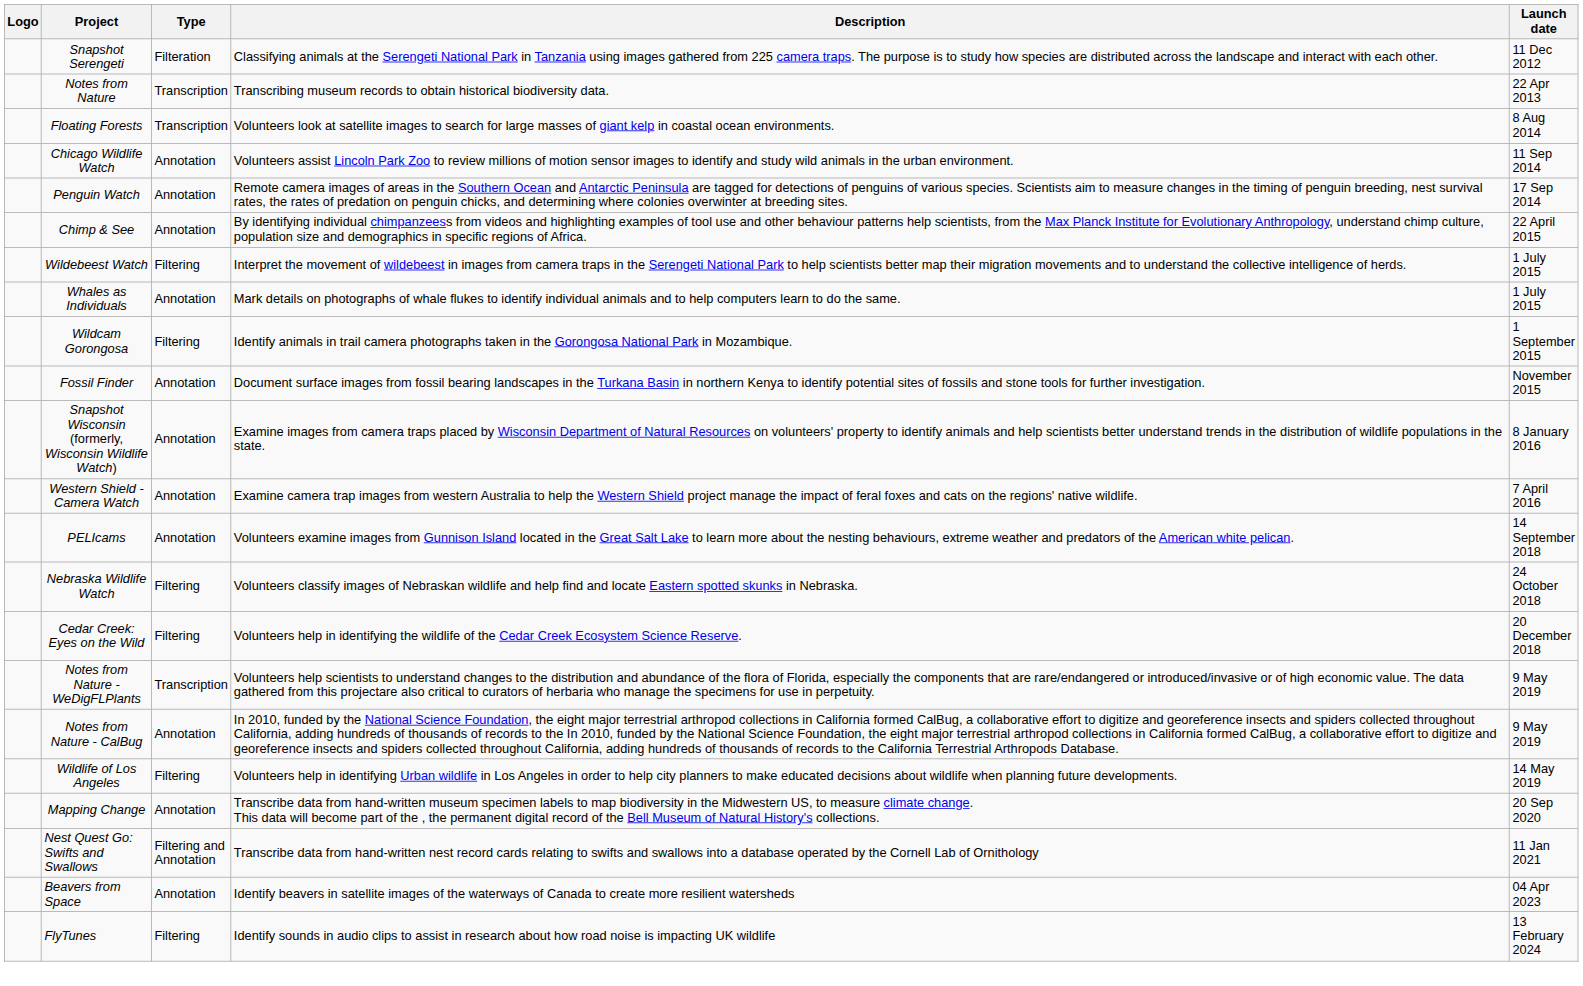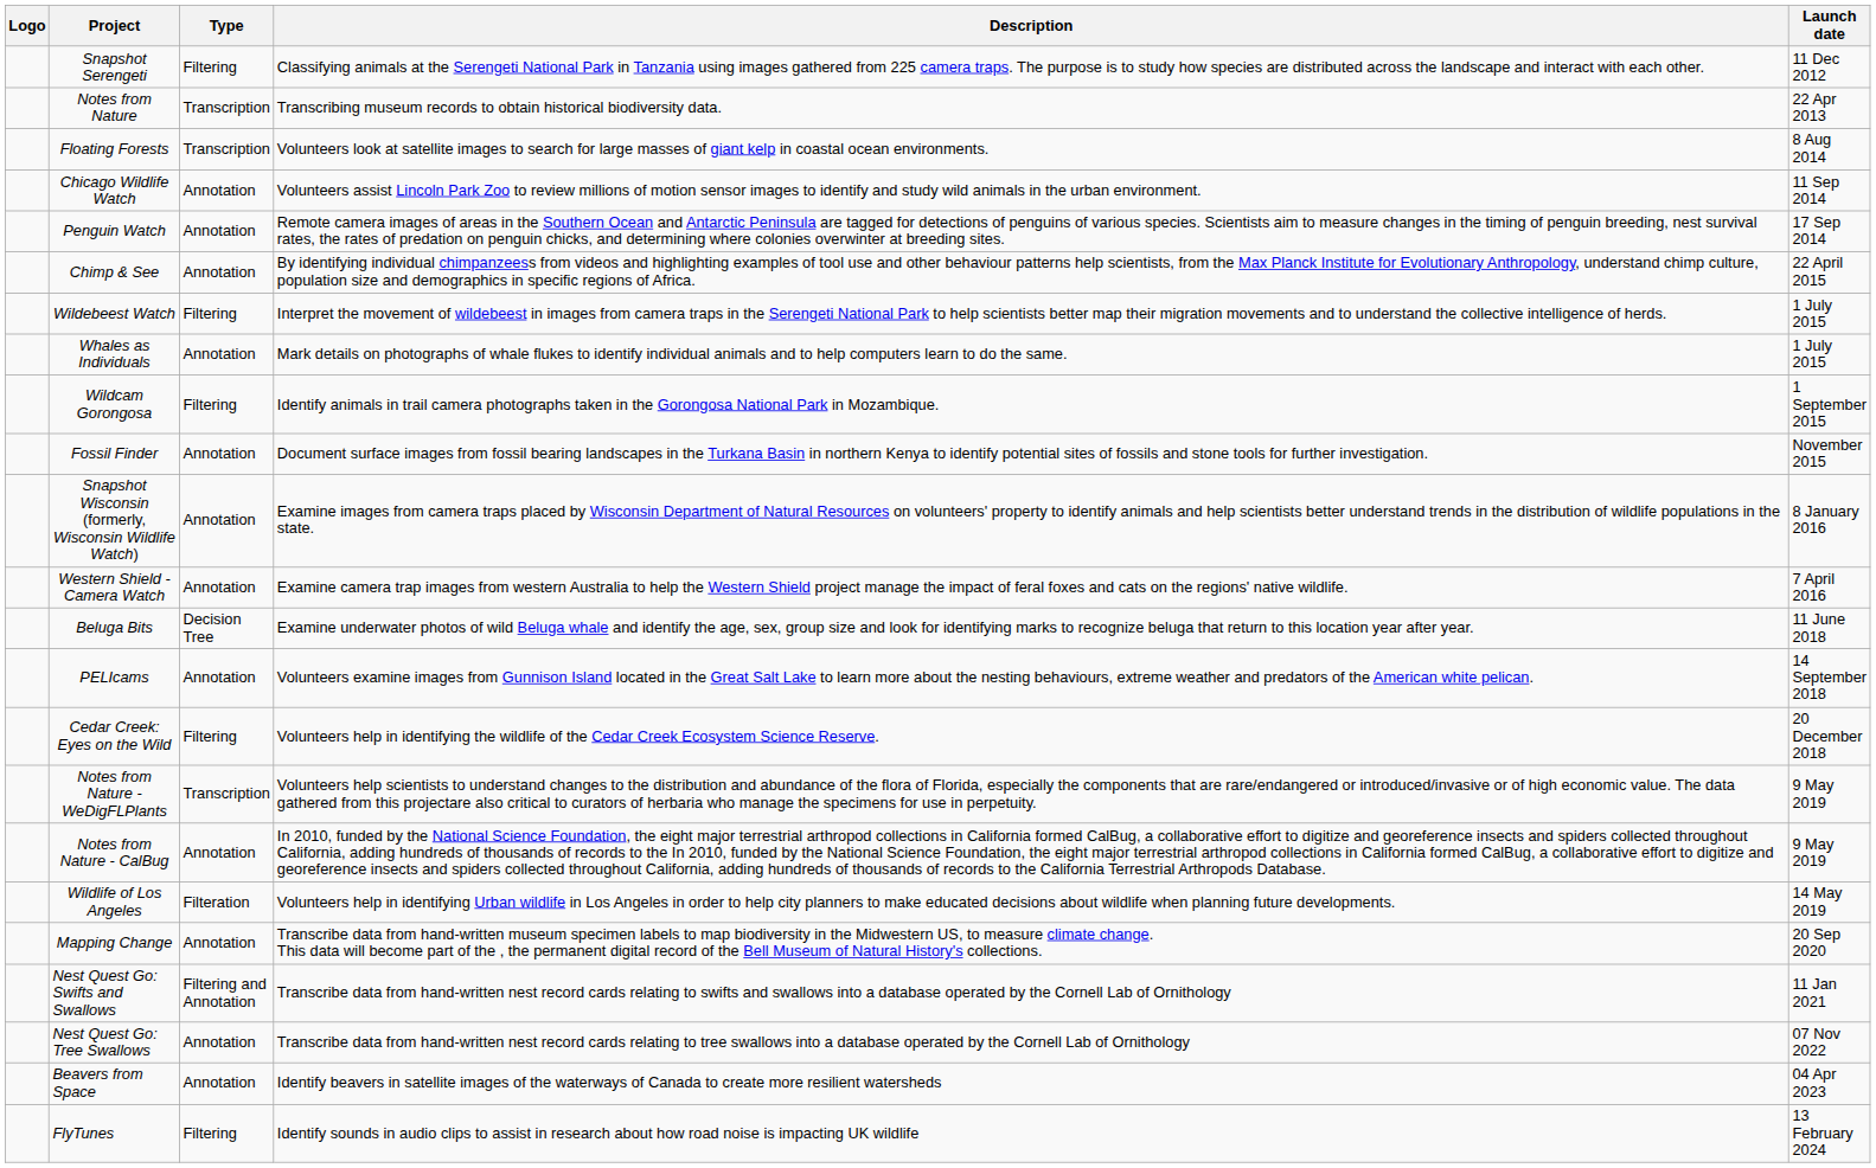 <table class="wikitable sortable">
 <tr>
 <th scope="col">Logo</th>
 <th scope="col" style="width:130px;">Project</th>
 <th scope="col" style="width:80px;">Type</th>
 <th scope="col" class="unsortable">Description</th>
 <th scope="col" style="width:65px;">Launch date</th>
 </tr>
 <tr>
 <td></td>
 <td style="text-align: center;"><em>Snapshot Serengeti</em></td>
-<td>Filteration</td>
+<td>Filtering</td>
 <td>Classifying animals at the <a href='#'>Serengeti National Park</a> in <a href='#'>Tanzania</a> using images gathered from 225 <a href='#'>camera traps</a>. The purpose is to study how species are distributed across the landscape and interact with each other.</td>
 <td>11 Dec 2012</td>
 </tr>
 <tr>
 <td></td>
 <td style="text-align: center;"><em>Notes from Nature</em></td>
 <td>Transcription</td>
 <td>Transcribing museum records to obtain historical biodiversity data.</td>
 <td>22 Apr 2013</td>
 </tr>
 <tr>
 <td></td>
 <td style="text-align: center;"><em>Floating Forests</em></td>
 <td>Transcription</td>
 <td>Volunteers look at satellite images to search for large masses of <a href='#'>giant kelp</a> in coastal ocean environments.</td>
 <td>8 Aug 2014</td>
 </tr>
 <tr>
 <td></td>
 <td style="text-align: center;"><em>Chicago Wildlife Watch</em></td>
 <td>Annotation</td>
 <td>Volunteers assist <a href='#'>Lincoln Park Zoo</a> to review millions of motion sensor images to identify and study wild animals in the urban environment.</td>
 <td>11 Sep 2014</td>
 </tr>
 <tr>
 <td></td>
 <td style="text-align: center;"><em>Penguin Watch</em></td>
 <td>Annotation</td>
 <td>Remote camera images of areas in the <a href='#'>Southern Ocean</a> and <a href='#'>Antarctic Peninsula</a> are tagged for detections of penguins of various species. Scientists aim to measure changes in the timing of penguin breeding, nest survival rates, the rates of predation on penguin chicks, and determining where colonies overwinter at breeding sites.</td>
 <td>17 Sep 2014</td>
 </tr>
 <tr>
 <td></td>
 <td style="text-align: center;"><em>Chimp & See</em></td>
 <td>Annotation</td>
 <td>By identifying individual <a href='#'>chimpanzees</a>s from videos and highlighting examples of tool use and other behaviour patterns help scientists, from the <a href='#'>Max Planck Institute for Evolutionary Anthropology</a>, understand chimp culture, population size and demographics in specific regions of Africa.</td>
 <td>22 April 2015</td>
 </tr>
 <tr>
 <td></td>
 <td style="text-align: center;"><em>Wildebeest Watch</em></td>
 <td>Filtering</td>
 <td>Interpret the movement of <a href='#'>wildebeest</a> in images from camera traps in the <a href='#'>Serengeti National Park</a> to help scientists better map their migration movements and to understand the collective intelligence of herds.</td>
 <td>1 July 2015</td>
 </tr>
 <tr>
 <td></td>
 <td style="text-align: center;"><em>Whales as Individuals</em></td>
 <td>Annotation</td>
 <td>Mark details on photographs of whale flukes to identify individual animals and to help computers learn to do the same.</td>
 <td>1 July 2015</td>
 </tr>
 <tr>
 <td></td>
 <td style="text-align: center;"><em>Wildcam Gorongosa</em></td>
 <td>Filtering</td>
 <td>Identify animals in trail camera photographs taken in the <a href='#'>Gorongosa National Park</a> in Mozambique.</td>
 <td>1 September 2015</td>
 </tr>
 <tr>
 <td></td>
 <td style="text-align: center;"><em>Fossil Finder</em></td>
 <td>Annotation</td>
 <td>Document surface images from fossil bearing landscapes in the <a href='#'>Turkana Basin</a> in northern Kenya to identify potential sites of fossils and stone tools for further investigation.</td>
 <td>November 2015</td>
 </tr>
 <tr>
 <td></td>
 <td style="text-align: center;"><em>Snapshot Wisconsin</em> (formerly, <em>Wisconsin Wildlife Watch</em>)</td>
 <td>Annotation</td>
 <td>Examine images from camera traps placed by <a href='#'>Wisconsin Department of Natural Resources</a> on volunteers' property to identify animals and help scientists better understand trends in the distribution of wildlife populations in the state.</td>
 <td>8 January 2016</td>
 </tr>
 <tr>
 <td></td>
 <td style="text-align: center;"><em>Western Shield - Camera Watch</em></td>
 <td>Annotation</td>
 <td>Examine camera trap images from western Australia to help the <a href='#'>Western Shield</a> project manage the impact of feral foxes and cats on the regions' native wildlife.</td>
 <td>7 April 2016</td>
 </tr>
 <tr>
 <td></td>
+<td style="text-align: center;"><em>Beluga Bits</em></td>
+<td>Decision Tree</td>
+<td>Examine underwater photos of wild <a href='#'>Beluga whale</a> and identify the age, sex, group size and look for identifying marks to recognize beluga that return to this location year after year.</td>
+<td>11 June 2018</td>
+</tr>
+<tr>
+<td></td>
 <td style="text-align: center;"><em>PELIcams</em></td>
 <td>Annotation</td>
 <td>Volunteers examine images from <a href='#'>Gunnison Island</a> located in the <a href='#'>Great Salt Lake</a> to learn more about the nesting behaviours, extreme weather and predators of the <a href='#'>American white pelican</a>.</td>
 <td>14 September 2018</td>
-</tr>
-<tr>
-<td></td>
-<td style="text-align: center;"><em>Nebraska Wildlife Watch</em></td>
-<td>Filtering</td>
-<td>Volunteers classify images of Nebraskan wildlife and help find and locate <a href='#'>Eastern spotted skunks</a> in Nebraska.</td>
-<td>24 October 2018</td>
 </tr>
 <tr>
 <td></td>
 <td style="text-align: center;"><em>Cedar Creek: Eyes on the Wild</em></td>
 <td>Filtering</td>
 <td>Volunteers help in identifying the wildlife of the <a href='#'>Cedar Creek Ecosystem Science Reserve</a>.</td>
 <td>20 December 2018</td>
 </tr>
 <tr>
 <td></td>
 <td style="text-align: center;"><em>Notes from Nature - WeDigFLPlants</em></td>
 <td>Transcription</td>
 <td>Volunteers help scientists to understand changes to the distribution and abundance of the flora of Florida, especially the components that are rare/endangered or introduced/invasive or of high economic value. The data gathered from this projectare also critical to curators of herbaria who manage the specimens for use in perpetuity.</td>
 <td>9 May 2019</td>
 </tr>
 <tr>
 <td></td>
 <td style="text-align: center;"><em> Notes from Nature - CalBug</em></td>
 <td>Annotation</td>
 <td>In 2010, funded by the <a href='#'>National Science Foundation</a>, the eight major terrestrial arthropod collections in California formed CalBug, a collaborative effort to digitize and georeference insects and spiders collected throughout California, adding hundreds of thousands of records to the In 2010, funded by the National Science Foundation, the eight major terrestrial arthropod collections in California formed CalBug, a collaborative effort to digitize and georeference insects and spiders collected throughout California, adding hundreds of thousands of records to the California Terrestrial Arthropods Database.</td>
 <td>9 May 2019</td>
 </tr>
 <tr>
 <td></td>
 <td style="text-align: center;"><em>Wildlife of Los Angeles</em></td>
-<td>Filtering</td>
+<td>Filteration</td>
 <td>Volunteers help in identifying <a href='#'>Urban wildlife</a> in Los Angeles in order to help city planners to make educated decisions about wildlife when planning future developments.</td>
 <td>14 May 2019</td>
 </tr>
 <tr>
 <td></td>
 <td style="text-align: center;"><em>Mapping Change</em></td>
 <td>Annotation</td>
 <td>Transcribe data from hand-written museum specimen labels to map biodiversity in the Midwestern US, to measure <a href='#'>climate change</a>.<br>This data will become part of the , the permanent digital record of the <a href='#'>Bell Museum of Natural History's</a> collections.</td>
 <td>20 Sep 2020</td>
 </tr>
 <tr>
 <td></td>
 <td><em>Nest Quest Go: Swifts and Swallows</em></td>
 <td>Filtering and Annotation</td>
 <td>Transcribe data from hand-written nest record cards relating to swifts and swallows into a database operated by the Cornell Lab of Ornithology</td>
 <td>11 Jan 2021</td>
 </tr>
 <tr>
 <td></td>
+<td><em>Nest Quest Go: Tree Swallows</em></td>
+<td>Annotation</td>
+<td>Transcribe data from hand-written nest record cards relating to tree swallows into a database operated by the Cornell Lab of Ornithology</td>
+<td>07 Nov 2022</td>
+</tr>
+<tr>
+<td></td>
 <td><em>Beavers from Space</em></td>
 <td>Annotation</td>
 <td>Identify beavers in satellite images of the waterways of Canada to create more resilient watersheds</td>
 <td>04 Apr 2023</td>
 </tr>
 <tr>
 <td></td>
 <td><em>FlyTunes</em></td>
 <td>Filtering</td>
 <td>Identify sounds in audio clips to assist in research about how road noise is impacting UK wildlife</td>
 <td>13 February 2024</td>
 </tr>
 </table>
